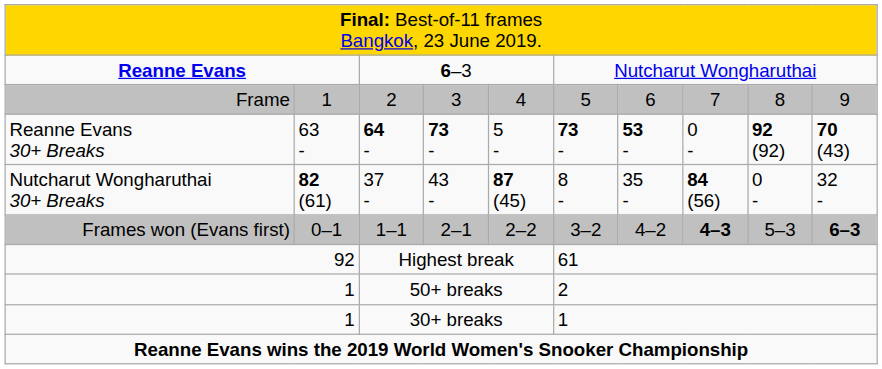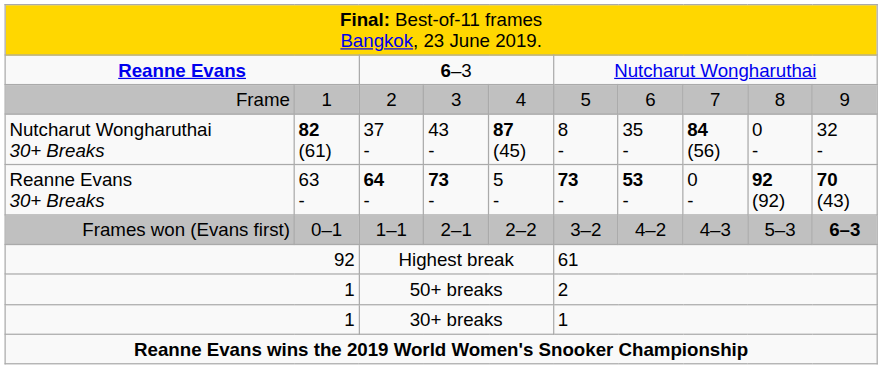 <table class="wikitable"  style="font-size: 95%; margin: 1em auto 1em auto;">
 <tr>
 <td colspan=10 align="center" bgcolor="#ffd700"><strong>Final:</strong> Best-of-11 frames<br><a href='#'>Bangkok</a>, 23 June 2019.</td>
 </tr>
 <tr>
 <td colspan=2 align="center"><strong><a href='#'>Reanne Evans</a></strong> <br> </td>
 <td colspan=3 align="center"><strong>6</strong>–3</td>
 <td colspan=5 align="center"><a href='#'>Nutcharut Wongharuthai</a> <br> </td>
 </tr>
 <tr>
 <td style="width: 15em;; background: silver;" align="right">Frame</td>
 <td style="width: 3em; background: silver;" align="center">1</td>
 <td style="width: 3em; background: silver;" align="center">2</td>
 <td style="width: 3em; background: silver;" align="center">3</td>
 <td style="width: 3em; background: silver;" align="center">4</td>
 <td style="width: 3em; background: silver;" align="center">5</td>
 <td style="width: 3em; background: silver;" align="center">6</td>
 <td style="width: 3em; background: silver;" align="center">7</td>
 <td style="width: 3em; background: silver;" align="center">8</td>
 <td style="width: 3em; background: silver;" align="center">9</td>
 </tr>
 <tr>
+<td>Nutcharut Wongharuthai<br>  <em>30+ Breaks</em></td>
+<td><strong>82</strong><br>(61)</td>
+<td>37<br>-</td>
+<td>43<br>-</td>
+<td><strong>87</strong><br>(45)</td>
+<td>8<br>-</td>
+<td>35<br>-</td>
+<td><strong>84</strong><br>(56)</td>
+<td>0<br>-</td>
+<td>32<br>-</td>
+</tr>
+<tr>
 <td>Reanne Evans<br> <em>30+ Breaks</em></td>
 <td>63<br>-</td>
 <td><strong>64</strong><br>-</td>
 <td><strong>73</strong><br>-</td>
 <td>5<br>-</td>
 <td><strong>73</strong><br>-</td>
 <td><strong>53</strong><br>-</td>
 <td>0<br>-</td>
 <td><strong>92</strong><br>(92)</td>
 <td><strong>70</strong><br>(43)</td>
 </tr>
 <tr>
-<td>Nutcharut Wongharuthai<br>  <em>30+ Breaks</em></td>
-<td><strong>82</strong><br>(61)</td>
-<td>37<br>-</td>
-<td>43<br>-</td>
-<td><strong>87</strong><br>(45)</td>
-<td>8<br>-</td>
-<td>35<br>-</td>
-<td><strong>84</strong><br>(56)</td>
-<td>0<br>-</td>
-<td>32<br>-</td>
-</tr>
-<tr>
 <td style="background: silver;" align="right">Frames won (Evans first)</td>
 <td style="background: silver;" align="center">0–1</td>
 <td style="background: silver;" align="center">1–1</td>
 <td style="background: silver;" align="center">2–1</td>
 <td style="background: silver;" align="center">2–2</td>
 <td style="background: silver;" align="center">3–2</td>
 <td style="background: silver;" align="center">4–2</td>
-<td style="background: silver;" align="center"><strong>4–3</strong></td>
+<td style="background: silver;" align="center">4–3</td>
 <td style="background: silver;" align="center">5–3</td>
 <td style="background: silver;" align="center"><strong>6–3</strong></td>
 </tr>
 <tr>
 <td colspan=2 align="right">92</td>
 <td colspan=3 align="center">Highest break</td>
 <td colspan=5 align="left">61</td>
 </tr>
 <tr>
 <td colspan=2 align="right">1</td>
 <td colspan=3 align="center">50+ breaks</td>
 <td colspan=5 align="left">2</td>
 </tr>
 <tr>
 <td colspan=2 align="right">1</td>
 <td colspan=3 align="center">30+ breaks</td>
 <td colspan=5 align="left">1</td>
 </tr>
 <tr>
 <td colspan=10 align="center"><strong>Reanne Evans wins the 2019 World Women's Snooker Championship</strong></td>
 </tr>
 </table>
